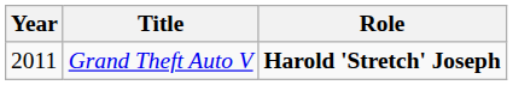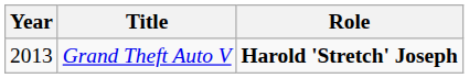 <table class="wikitable">
 <tr>
 <th>Year</th>
 <th>Title</th>
 <th>Role</th>
 </tr>
 <tr>
-<td>2011</td>
+<td>2013</td>
 <td><em><a href='#'>Grand Theft Auto V</a></em></td>
 <td><strong>Harold 'Stretch' Joseph</strong></td>
 </tr>
 </table>
